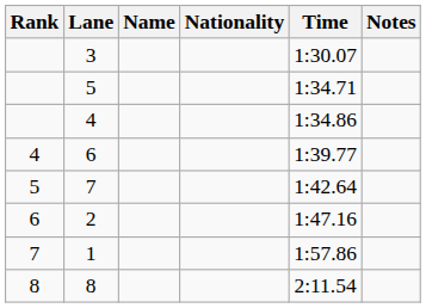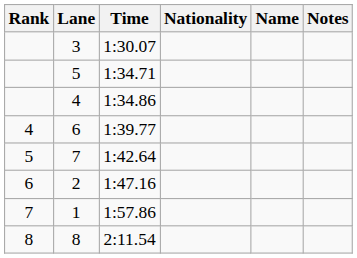 <table class="wikitable sortable" style="text-align:center">
 <tr>
 <th>Rank</th>
 <th>Lane</th>
+<th>Time</th>
+<th>Nationality</th>
 <th>Name</th>
-<th>Nationality</th>
-<th>Time</th>
 <th>Notes</th>
 </tr>
 <tr>
 <td></td>
 <td>3</td>
+<td>1:30.07</td>
 <td align=left></td>
 <td align=left></td>
-<td>1:30.07</td>
 <td><strong></strong></td>
 </tr>
 <tr>
 <td></td>
 <td>5</td>
+<td>1:34.71</td>
 <td align=left></td>
 <td align=left></td>
-<td>1:34.71</td>
 <td></td>
 </tr>
 <tr>
 <td></td>
 <td>4</td>
+<td>1:34.86</td>
 <td align=left></td>
 <td align=left></td>
-<td>1:34.86</td>
 <td></td>
 </tr>
 <tr>
 <td>4</td>
 <td>6</td>
+<td>1:39.77</td>
 <td align=left></td>
 <td align=left></td>
-<td>1:39.77</td>
 <td></td>
 </tr>
 <tr>
 <td>5</td>
 <td>7</td>
+<td>1:42.64</td>
 <td align=left></td>
 <td align=left></td>
-<td>1:42.64</td>
 <td></td>
 </tr>
 <tr>
 <td>6</td>
 <td>2</td>
+<td>1:47.16</td>
 <td align=left></td>
 <td align=left></td>
-<td>1:47.16</td>
 <td></td>
 </tr>
 <tr>
 <td>7</td>
 <td>1</td>
+<td>1:57.86</td>
 <td align=left></td>
 <td align=left></td>
-<td>1:57.86</td>
 <td></td>
 </tr>
 <tr>
 <td>8</td>
 <td>8</td>
+<td>2:11.54</td>
 <td align=left></td>
 <td align=left></td>
-<td>2:11.54</td>
 <td></td>
 </tr>
 </table>
